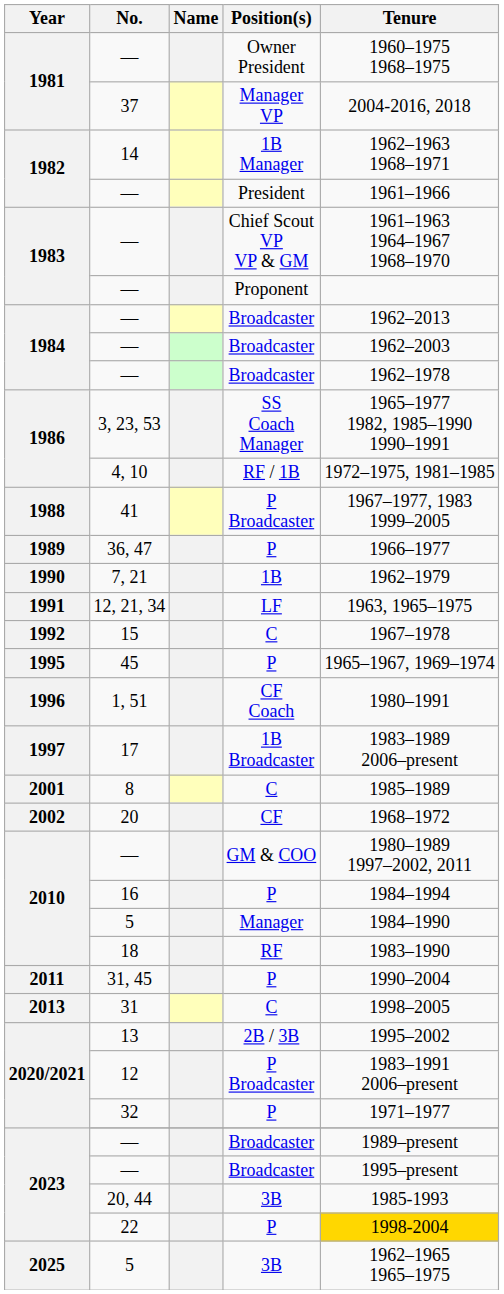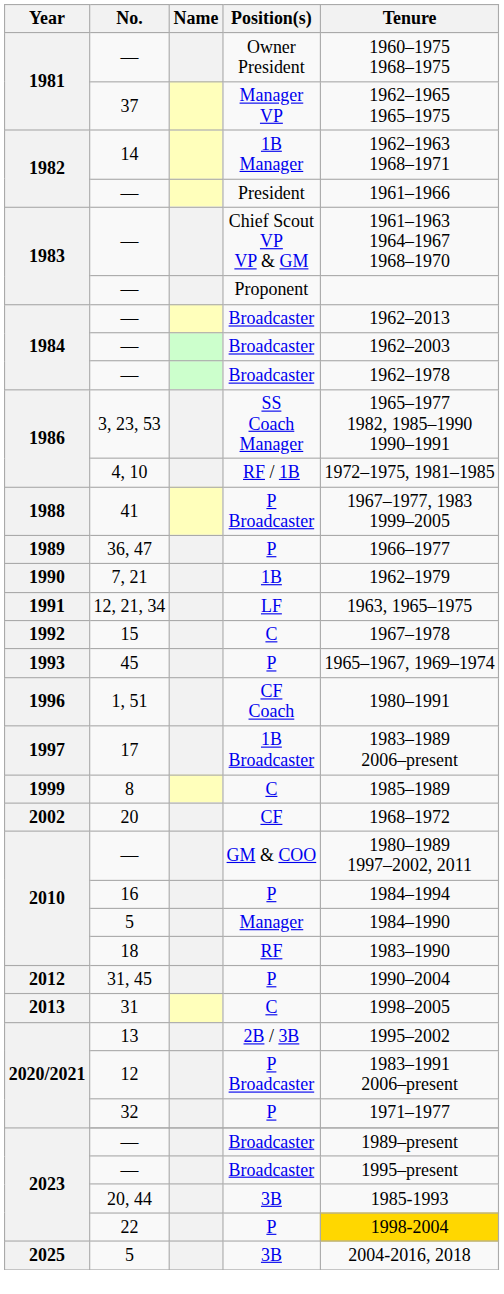 <table class="wikitable sortable plainrowheaders" style="text-align:center">
 <tr>
 <th scope="col">Year</th>
 <th scope="col">No.</th>
 <th scope="col">Name</th>
 <th scope="col">Position(s)</th>
 <th scope="col">Tenure</th>
 </tr>
 <tr>
 <th rowspan=2>1981</th>
 <td>—</td>
 <th scope="row" style="text-align:center"></th>
 <td>Owner<br>President</td>
 <td>1960–1975<br>1968–1975</td>
 </tr>
 <tr>
 <td>37</td>
 <th scope="row" style="text-align:center; background:#ffb;"><strong></strong></th>
 <td><a href='#'>Manager</a><br><a href='#'>VP</a></td>
-<td>2004-2016, 2018</td>
+<td>1962–1965<br>1965–1975</td>
 </tr>
 <tr>
 <th rowspan=2>1982</th>
 <td>14</td>
 <th scope="row" style="text-align:center; background:#ffb;"><strong></strong></th>
 <td><a href='#'>1B</a><br><a href='#'>Manager</a></td>
 <td>1962–1963<br>1968–1971</td>
 </tr>
 <tr>
 <td>—</td>
 <th scope="row" style="text-align:center; background:#ffb;"><strong></strong></th>
 <td>President</td>
 <td>1961–1966</td>
 </tr>
 <tr>
 <th rowspan=2>1983</th>
 <td>—</td>
 <th scope="row" style="text-align:center"></th>
 <td>Chief Scout<br><a href='#'>VP</a><br><a href='#'>VP</a> & <a href='#'>GM</a></td>
 <td>1961–1963<br>1964–1967<br>1968–1970</td>
 </tr>
 <tr>
 <td>—</td>
 <th scope="row" style="text-align:center"></th>
 <td>Proponent</td>
 <td></td>
 </tr>
 <tr>
 <th rowspan=3>1984</th>
 <td>—</td>
 <th scope="row" style="text-align:center; background:#ffb;"><strong></strong></th>
 <td><a href='#'>Broadcaster</a></td>
 <td>1962–2013</td>
 </tr>
 <tr>
 <td>—</td>
 <th scope="row" style="text-align:center; background:#cfc;"><strong></strong></th>
 <td><a href='#'>Broadcaster</a></td>
 <td>1962–2003</td>
 </tr>
 <tr>
 <td>—</td>
 <th scope="row" style="text-align:center; background:#cfc;"><strong></strong></th>
 <td><a href='#'>Broadcaster</a></td>
 <td>1962–1978</td>
 </tr>
 <tr>
 <th rowspan=2>1986</th>
 <td>3, 23, 53</td>
 <th scope="row" style="text-align:center"></th>
 <td><a href='#'>SS</a><br><a href='#'>Coach</a><br><a href='#'>Manager</a></td>
 <td>1965–1977<br>1982, 1985–1990<br>1990–1991</td>
 </tr>
 <tr>
 <td>4, 10</td>
 <th scope="row" style="text-align:center"></th>
 <td><a href='#'>RF</a> / <a href='#'>1B</a></td>
 <td>1972–1975, 1981–1985</td>
 </tr>
 <tr>
 <th>1988</th>
 <td>41</td>
 <th scope="row" style="text-align:center; background:#ffb;"><strong></strong></th>
 <td><a href='#'>P</a><br><a href='#'>Broadcaster</a></td>
 <td>1967–1977, 1983<br>1999–2005</td>
 </tr>
 <tr>
 <th>1989</th>
 <td>36, 47</td>
 <th scope="row" style="text-align:center"></th>
 <td><a href='#'>P</a></td>
 <td>1966–1977</td>
 </tr>
 <tr>
 <th>1990</th>
 <td>7, 21</td>
 <th scope="row" style="text-align:center"></th>
 <td><a href='#'>1B</a></td>
 <td>1962–1979</td>
 </tr>
 <tr>
 <th>1991</th>
 <td>12, 21, 34</td>
 <th scope="row" style="text-align:center"></th>
 <td><a href='#'>LF</a></td>
 <td>1963, 1965–1975</td>
 </tr>
 <tr>
 <th>1992</th>
 <td>15</td>
 <th scope="row" style="text-align:center"></th>
 <td><a href='#'>C</a></td>
 <td>1967–1978</td>
 </tr>
 <tr>
-<th>1995</th>
+<th>1993</th>
 <td>45</td>
 <th scope="row" style="text-align:center"></th>
 <td><a href='#'>P</a></td>
 <td>1965–1967, 1969–1974</td>
 </tr>
 <tr>
 <th>1996</th>
 <td>1, 51</td>
 <th scope="row" style="text-align:center"></th>
 <td><a href='#'>CF</a><br><a href='#'>Coach</a></td>
 <td>1980–1991</td>
 </tr>
 <tr>
 <th>1997</th>
 <td>17</td>
 <th scope="row" style="text-align:center"></th>
 <td><a href='#'>1B</a><br><a href='#'>Broadcaster</a></td>
 <td>1983–1989<br>2006–present</td>
 </tr>
 <tr>
-<th>2001</th>
+<th>1999</th>
 <td>8</td>
 <th scope="row" style="text-align:center; background:#ffb;"><strong></strong></th>
 <td><a href='#'>C</a></td>
 <td>1985–1989</td>
 </tr>
 <tr>
 <th>2002</th>
 <td>20</td>
 <th scope="row" style="text-align:center"></th>
 <td><a href='#'>CF</a></td>
 <td>1968–1972</td>
 </tr>
 <tr>
 <th rowspan=4>2010</th>
 <td>—</td>
 <th scope="row" style="text-align:center"></th>
 <td><a href='#'>GM</a> & <a href='#'>COO</a></td>
 <td>1980–1989<br>1997–2002, 2011</td>
 </tr>
 <tr>
 <td>16</td>
 <th scope="row" style="text-align:center"></th>
 <td><a href='#'>P</a></td>
 <td>1984–1994</td>
 </tr>
 <tr>
 <td>5</td>
 <th scope="row" style="text-align:center"></th>
 <td><a href='#'>Manager</a></td>
 <td>1984–1990</td>
 </tr>
 <tr>
 <td>18</td>
 <th scope="row" style="text-align:center"></th>
 <td><a href='#'>RF</a></td>
 <td>1983–1990</td>
 </tr>
 <tr>
-<th>2011</th>
+<th>2012</th>
 <td>31, 45</td>
 <th scope="row" style="text-align:center"></th>
 <td><a href='#'>P</a></td>
 <td>1990–2004</td>
 </tr>
 <tr>
 <th>2013</th>
 <td>31</td>
 <th scope="row" style="text-align:center; background:#ffb;"><strong></strong></th>
 <td><a href='#'>C</a></td>
 <td>1998–2005</td>
 </tr>
 <tr>
 <th rowspan=3>2020/2021</th>
 <td>13</td>
 <th scope="row" style="text-align:center"></th>
 <td><a href='#'>2B</a> / <a href='#'>3B</a></td>
 <td>1995–2002</td>
 </tr>
 <tr>
 <td>12</td>
 <th scope="row" style="text-align:center"></th>
 <td><a href='#'>P</a><br><a href='#'>Broadcaster</a></td>
 <td>1983–1991<br>2006–present</td>
 </tr>
 <tr>
 <td>32</td>
 <th scope="row" style="text-align:center"></th>
 <td><a href='#'>P</a></td>
 <td>1971–1977</td>
 </tr>
 <tr>
 <th rowspan=5>2023</th>
 </tr>
 <tr>
 <td>—</td>
 <th scope="row" style="text-align:center"></th>
 <td><a href='#'>Broadcaster</a></td>
 <td>1989–present</td>
 </tr>
 <tr>
 <td>—</td>
 <th scope="row" style="text-align:center"></th>
 <td><a href='#'>Broadcaster</a></td>
 <td>1995–present</td>
 </tr>
 <tr>
 <td>20, 44</td>
 <th scope="row" style="text-align:center"></th>
 <td><a href='#'>3B</a></td>
 <td>1985-1993</td>
 </tr>
 <tr>
 <td>22</td>
 <th scope="row" style="text-align:center"></th>
 <td><a href='#'>P</a></td>
 <td style="background: gold;">1998-2004</td>
 </tr>
 <tr>
 <th>2025</th>
 <td>5</td>
 <th scope="row" style="text-align:center"></th>
 <td><a href='#'>3B</a></td>
-<td>1962–1965<br>1965–1975</td>
+<td>2004-2016, 2018</td>
 </tr>
 <tr>
 </tr>
 </table>
